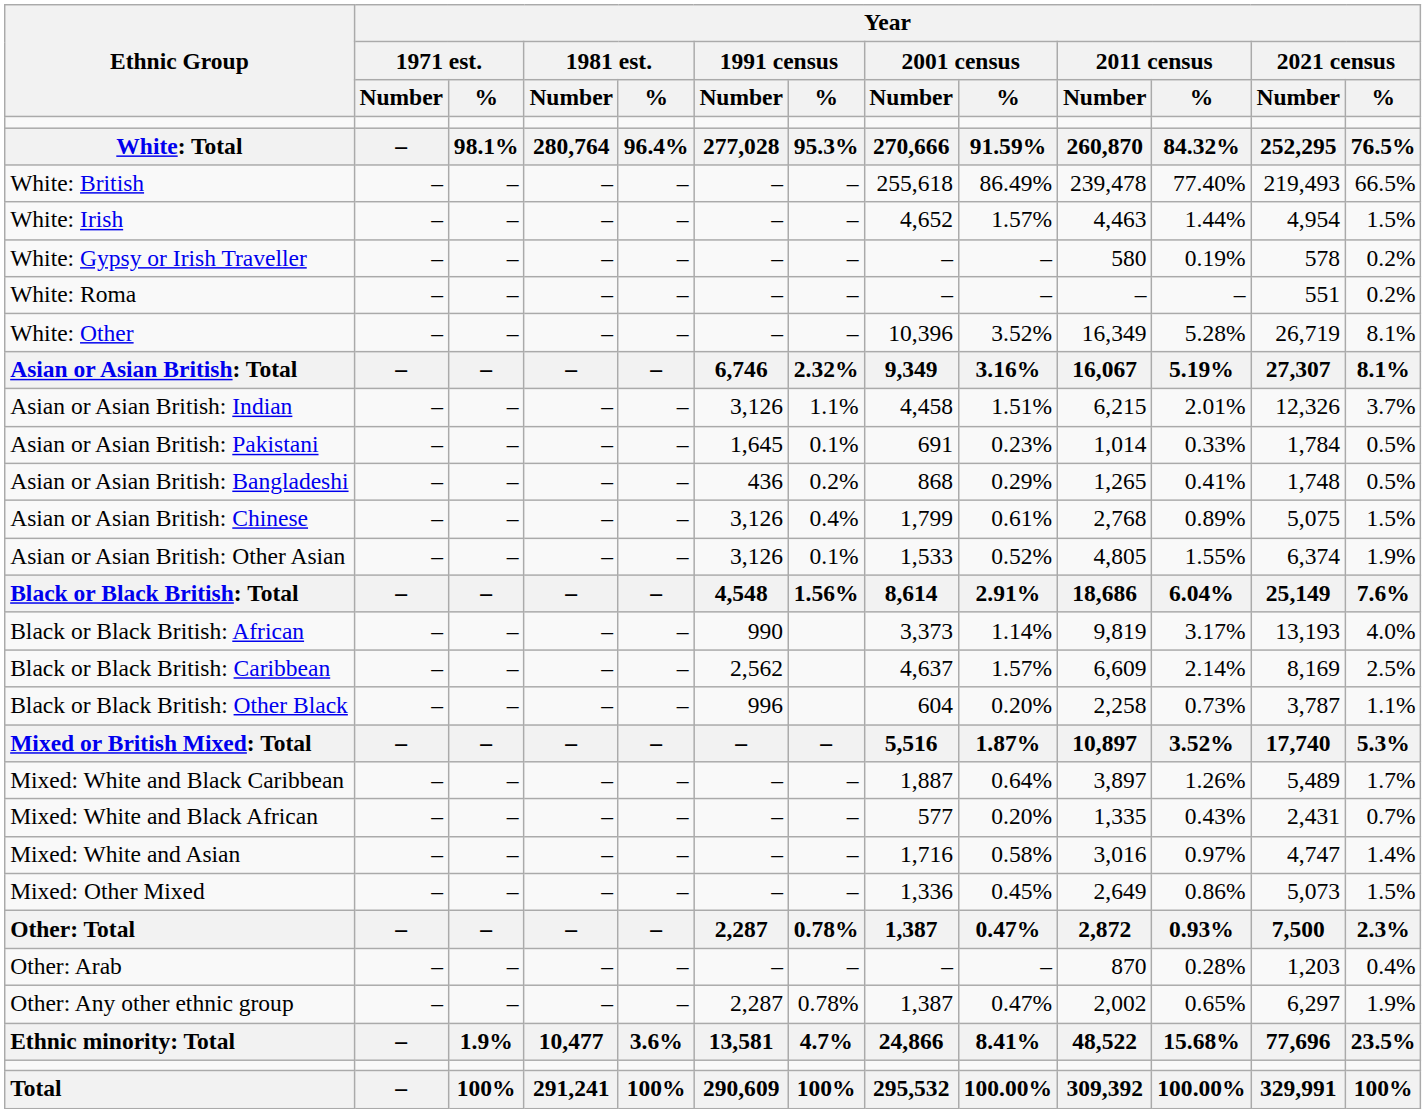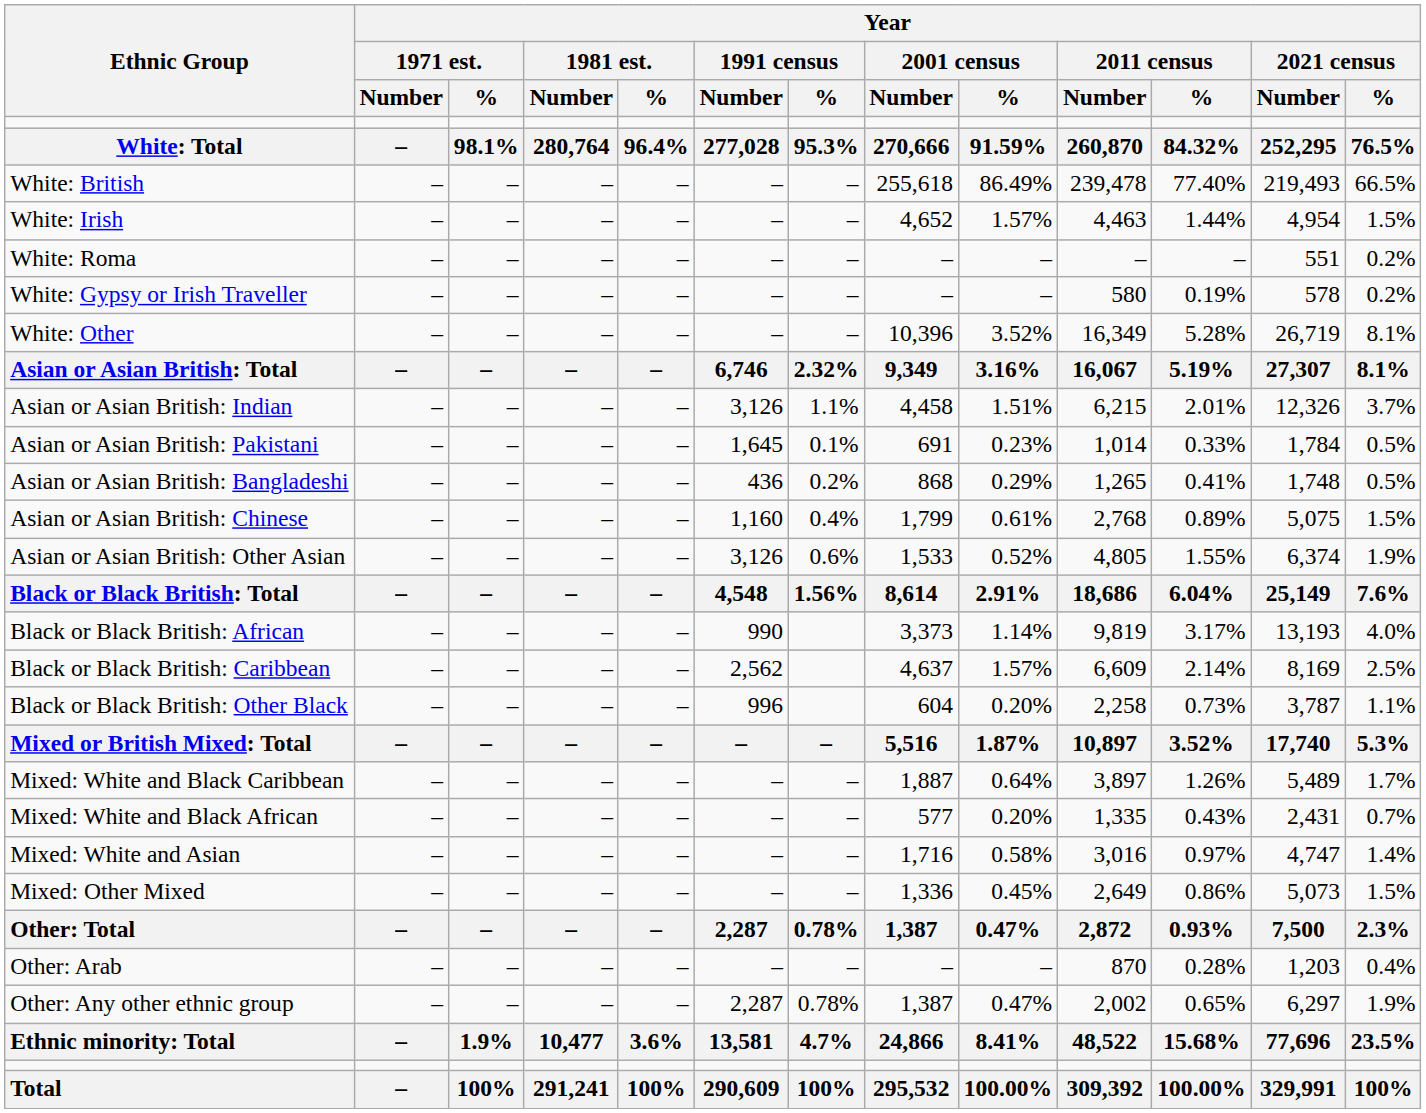 <table class="wikitable sortable" style="text-align:right" style="font-size: 93%">
 <tr>
 <th rowspan="3">Ethnic Group</th>
 <th colspan="12">Year</th>
 </tr>
 <tr>
 <th colspan="2">1971 est.</th>
 <th colspan="2">1981 est.</th>
 <th colspan="2">1991 census</th>
 <th colspan="2">2001 census</th>
 <th colspan="2">2011 census</th>
 <th colspan="2">2021 census</th>
 </tr>
 <tr>
 <th>Number</th>
 <th>%</th>
 <th>Number</th>
 <th>%</th>
 <th>Number</th>
 <th>%</th>
 <th>Number</th>
 <th>%</th>
 <th>Number</th>
 <th>%</th>
 <th>Number</th>
 <th>%</th>
 </tr>
 <tr>
 <td></td>
 <td></td>
 <td></td>
 <td></td>
 <td></td>
 <td></td>
 <td></td>
 <td></td>
 <td></td>
 <td></td>
 <td></td>
 <td></td>
 <td></td>
 </tr>
 <tr>
 <th><a href='#'>White</a>: Total</th>
 <th>–</th>
 <th>98.1%</th>
 <th>280,764</th>
 <th>96.4%</th>
 <th>277,028</th>
 <th>95.3%</th>
 <th>270,666</th>
 <th>91.59%</th>
 <th>260,870</th>
 <th>84.32%</th>
 <th>252,295</th>
 <th>76.5%</th>
 </tr>
 <tr>
 <td style="text-align:left">White: <a href='#'>British</a></td>
 <td>–</td>
 <td>–</td>
 <td>–</td>
 <td>–</td>
 <td>–</td>
 <td>–</td>
 <td>255,618</td>
 <td>86.49%</td>
 <td>239,478</td>
 <td>77.40%</td>
 <td>219,493</td>
 <td>66.5%</td>
 </tr>
 <tr>
 <td style="text-align:left">White: <a href='#'>Irish</a></td>
 <td>–</td>
 <td>–</td>
 <td>–</td>
 <td>–</td>
 <td>–</td>
 <td>–</td>
 <td>4,652</td>
 <td>1.57%</td>
 <td>4,463</td>
 <td>1.44%</td>
 <td>4,954</td>
 <td>1.5%</td>
 </tr>
 <tr>
+<td style="text-align:left">White: Roma</td>
+<td>–</td>
+<td>–</td>
+<td>–</td>
+<td>–</td>
+<td>–</td>
+<td>–</td>
+<td>–</td>
+<td>–</td>
+<td>–</td>
+<td>–</td>
+<td>551</td>
+<td>0.2%</td>
+</tr>
+<tr>
 <td style="text-align:left">White: <a href='#'>Gypsy or Irish Traveller</a></td>
 <td>–</td>
 <td>–</td>
 <td>–</td>
 <td>–</td>
 <td>–</td>
 <td>–</td>
 <td>–</td>
 <td>–</td>
 <td>580</td>
 <td>0.19%</td>
 <td>578</td>
-<td>0.2%</td>
-</tr>
-<tr>
-<td style="text-align:left">White: Roma</td>
-<td>–</td>
-<td>–</td>
-<td>–</td>
-<td>–</td>
-<td>–</td>
-<td>–</td>
-<td>–</td>
-<td>–</td>
-<td>–</td>
-<td>–</td>
-<td>551</td>
 <td>0.2%</td>
 </tr>
 <tr>
 <td style="text-align:left">White: <a href='#'>Other</a></td>
 <td>–</td>
 <td>–</td>
 <td>–</td>
 <td>–</td>
 <td>–</td>
 <td>–</td>
 <td>10,396</td>
 <td>3.52%</td>
 <td>16,349</td>
 <td>5.28%</td>
 <td>26,719</td>
 <td>8.1%</td>
 </tr>
 <tr>
 <th style="text-align:left"><a href='#'>Asian or Asian British</a>: Total</th>
 <th>–</th>
 <th>–</th>
 <th>–</th>
 <th>–</th>
 <th>6,746</th>
 <th>2.32%</th>
 <th>9,349</th>
 <th>3.16%</th>
 <th>16,067</th>
 <th>5.19%</th>
 <th>27,307</th>
 <th>8.1%</th>
 </tr>
 <tr>
 <td style="text-align:left">Asian or Asian British: <a href='#'>Indian</a></td>
 <td>–</td>
 <td>–</td>
 <td>–</td>
 <td>–</td>
 <td>3,126</td>
 <td>1.1%</td>
 <td>4,458</td>
 <td>1.51%</td>
 <td>6,215</td>
 <td>2.01%</td>
 <td>12,326</td>
 <td>3.7%</td>
 </tr>
 <tr>
 <td style="text-align:left">Asian or Asian British: <a href='#'>Pakistani</a></td>
 <td>–</td>
 <td>–</td>
 <td>–</td>
 <td>–</td>
 <td>1,645</td>
 <td>0.1%</td>
 <td>691</td>
 <td>0.23%</td>
 <td>1,014</td>
 <td>0.33%</td>
 <td>1,784</td>
 <td>0.5%</td>
 </tr>
 <tr>
 <td style="text-align:left">Asian or Asian British: <a href='#'>Bangladeshi</a></td>
 <td>–</td>
 <td>–</td>
 <td>–</td>
 <td>–</td>
 <td>436</td>
 <td>0.2%</td>
 <td>868</td>
 <td>0.29%</td>
 <td>1,265</td>
 <td>0.41%</td>
 <td>1,748</td>
 <td>0.5%</td>
 </tr>
 <tr>
 <td style="text-align:left">Asian or Asian British: <a href='#'>Chinese</a></td>
 <td>–</td>
 <td>–</td>
 <td>–</td>
 <td>–</td>
-<td>3,126</td>
+<td>1,160</td>
 <td>0.4%</td>
 <td>1,799</td>
 <td>0.61%</td>
 <td>2,768</td>
 <td>0.89%</td>
 <td>5,075</td>
 <td>1.5%</td>
 </tr>
 <tr>
 <td style="text-align:left">Asian or Asian British: Other Asian</td>
 <td>–</td>
 <td>–</td>
 <td>–</td>
 <td>–</td>
 <td>3,126</td>
-<td>0.1%</td>
+<td>0.6%</td>
 <td>1,533</td>
 <td>0.52%</td>
 <td>4,805</td>
 <td>1.55%</td>
 <td>6,374</td>
 <td>1.9%</td>
 </tr>
 <tr>
 <th style="text-align:left"><a href='#'>Black or Black British</a>: Total</th>
 <th>–</th>
 <th>–</th>
 <th>–</th>
 <th>–</th>
 <th>4,548</th>
 <th>1.56%</th>
 <th>8,614</th>
 <th>2.91%</th>
 <th>18,686</th>
 <th>6.04%</th>
 <th>25,149</th>
 <th>7.6%</th>
 </tr>
 <tr>
 <td style="text-align:left">Black or Black British: <a href='#'>African</a></td>
 <td>–</td>
 <td>–</td>
 <td>–</td>
 <td>–</td>
 <td>990</td>
 <td></td>
 <td>3,373</td>
 <td>1.14%</td>
 <td>9,819</td>
 <td>3.17%</td>
 <td>13,193</td>
 <td>4.0%</td>
 </tr>
 <tr>
 <td style="text-align:left">Black or Black British: <a href='#'>Caribbean</a></td>
 <td>–</td>
 <td>–</td>
 <td>–</td>
 <td>–</td>
 <td>2,562</td>
 <td></td>
 <td>4,637</td>
 <td>1.57%</td>
 <td>6,609</td>
 <td>2.14%</td>
 <td>8,169</td>
 <td>2.5%</td>
 </tr>
 <tr>
 <td style="text-align:left">Black or Black British: <a href='#'>Other Black</a></td>
 <td>–</td>
 <td>–</td>
 <td>–</td>
 <td>–</td>
 <td>996</td>
 <td></td>
 <td>604</td>
 <td>0.20%</td>
 <td>2,258</td>
 <td>0.73%</td>
 <td>3,787</td>
 <td>1.1%</td>
 </tr>
 <tr>
 <th style="text-align:left"><a href='#'>Mixed or British Mixed</a>: Total</th>
 <th>–</th>
 <th>–</th>
 <th>–</th>
 <th>–</th>
 <th>–</th>
 <th>–</th>
 <th>5,516</th>
 <th>1.87%</th>
 <th>10,897</th>
 <th>3.52%</th>
 <th>17,740</th>
 <th>5.3%</th>
 </tr>
 <tr>
 <td style="text-align:left">Mixed: White and Black Caribbean</td>
 <td>–</td>
 <td>–</td>
 <td>–</td>
 <td>–</td>
 <td>–</td>
 <td>–</td>
 <td>1,887</td>
 <td>0.64%</td>
 <td>3,897</td>
 <td>1.26%</td>
 <td>5,489</td>
 <td>1.7%</td>
 </tr>
 <tr>
 <td style="text-align:left">Mixed: White and Black African</td>
 <td>–</td>
 <td>–</td>
 <td>–</td>
 <td>–</td>
 <td>–</td>
 <td>–</td>
 <td>577</td>
 <td>0.20%</td>
 <td>1,335</td>
 <td>0.43%</td>
 <td>2,431</td>
 <td>0.7%</td>
 </tr>
 <tr>
 <td style="text-align:left">Mixed: White and Asian</td>
 <td>–</td>
 <td>–</td>
 <td>–</td>
 <td>–</td>
 <td>–</td>
 <td>–</td>
 <td>1,716</td>
 <td>0.58%</td>
 <td>3,016</td>
 <td>0.97%</td>
 <td>4,747</td>
 <td>1.4%</td>
 </tr>
 <tr>
 <td style="text-align:left">Mixed: Other Mixed</td>
 <td>–</td>
 <td>–</td>
 <td>–</td>
 <td>–</td>
 <td>–</td>
 <td>–</td>
 <td>1,336</td>
 <td>0.45%</td>
 <td>2,649</td>
 <td>0.86%</td>
 <td>5,073</td>
 <td>1.5%</td>
 </tr>
 <tr>
 <th style="text-align:left">Other: Total</th>
 <th>–</th>
 <th>–</th>
 <th>–</th>
 <th>–</th>
 <th>2,287</th>
 <th>0.78%</th>
 <th>1,387</th>
 <th>0.47%</th>
 <th>2,872</th>
 <th>0.93%</th>
 <th>7,500</th>
 <th>2.3%</th>
 </tr>
 <tr>
 <td style="text-align:left">Other: Arab</td>
 <td>–</td>
 <td>–</td>
 <td>–</td>
 <td>–</td>
 <td>–</td>
 <td>–</td>
 <td>–</td>
 <td>–</td>
 <td>870</td>
 <td>0.28%</td>
 <td>1,203</td>
 <td>0.4%</td>
 </tr>
 <tr>
 <td style="text-align:left">Other: Any other ethnic group</td>
 <td>–</td>
 <td>–</td>
 <td>–</td>
 <td>–</td>
 <td>2,287</td>
 <td>0.78%</td>
 <td>1,387</td>
 <td>0.47%</td>
 <td>2,002</td>
 <td>0.65%</td>
 <td>6,297</td>
 <td>1.9%</td>
 </tr>
 <tr>
 <th style="text-align:left">Ethnic minority: Total</th>
 <th>–</th>
 <th>1.9%</th>
 <th>10,477</th>
 <th>3.6%</th>
 <th>13,581</th>
 <th>4.7%</th>
 <th>24,866</th>
 <th>8.41%</th>
 <th>48,522</th>
 <th>15.68%</th>
 <th>77,696</th>
 <th>23.5%</th>
 </tr>
 <tr>
 <td></td>
 <td></td>
 <td></td>
 <td></td>
 <td></td>
 <td></td>
 <td></td>
 <td></td>
 <td></td>
 <td></td>
 <td></td>
 <td></td>
 <td></td>
 </tr>
 <tr>
 <th style="text-align:left">Total</th>
 <th>–</th>
 <th>100%</th>
 <th>291,241</th>
 <th>100%</th>
 <th>290,609</th>
 <th>100%</th>
 <th>295,532</th>
 <th>100.00%</th>
 <th>309,392</th>
 <th>100.00%</th>
 <th>329,991</th>
 <th>100%</th>
 </tr>
 </table>
